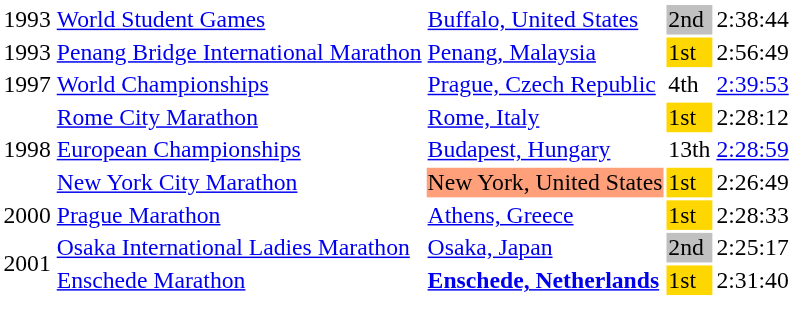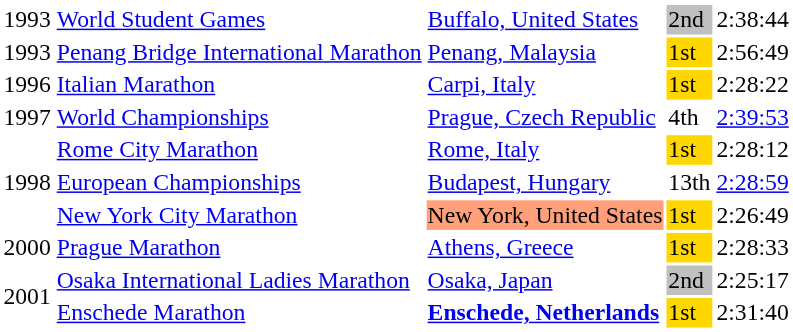 <table>
 <tr>
 <td>1993</td>
 <td><a href='#'>World Student Games</a></td>
 <td><a href='#'>Buffalo, United States</a></td>
 <td bgcolor="silver">2nd</td>
 <td>2:38:44</td>
 </tr>
 <tr>
 <td>1993</td>
 <td><a href='#'>Penang Bridge International Marathon</a></td>
 <td><a href='#'>Penang, Malaysia</a></td>
 <td bgcolor="gold">1st</td>
 <td>2:56:49</td>
+</tr>
+<tr>
+<td>1996</td>
+<td><a href='#'>Italian Marathon</a></td>
+<td><a href='#'>Carpi, Italy</a></td>
+<td bgcolor="gold">1st</td>
+<td>2:28:22</td>
 </tr>
 <tr>
 <td>1997</td>
 <td><a href='#'>World Championships</a></td>
 <td><a href='#'>Prague, Czech Republic</a></td>
 <td>4th</td>
 <td><a href='#'>2:39:53</a></td>
 </tr>
 <tr>
 <td rowspan=3>1998</td>
 <td><a href='#'>Rome City Marathon</a></td>
 <td><a href='#'>Rome, Italy</a></td>
 <td bgcolor="gold">1st</td>
 <td>2:28:12</td>
 </tr>
 <tr>
 <td><a href='#'>European Championships</a></td>
 <td><a href='#'>Budapest, Hungary</a></td>
 <td>13th</td>
 <td><a href='#'>2:28:59</a></td>
 </tr>
 <tr>
 <td><a href='#'>New York City Marathon</a></td>
 <td style="background: lightsalmon;">New York, United States</td>
 <td bgcolor="gold">1st</td>
 <td>2:26:49</td>
 </tr>
 <tr>
 <td>2000</td>
 <td><a href='#'>Prague Marathon</a></td>
 <td><a href='#'>Athens, Greece</a></td>
 <td bgcolor="gold">1st</td>
 <td>2:28:33</td>
 </tr>
 <tr>
 <td rowspan=2>2001</td>
 <td><a href='#'>Osaka International Ladies Marathon</a></td>
 <td><a href='#'>Osaka, Japan</a></td>
 <td bgcolor="silver">2nd</td>
 <td>2:25:17</td>
 </tr>
 <tr>
 <td><a href='#'>Enschede Marathon</a></td>
 <td><strong><a href='#'>Enschede, Netherlands</a></strong></td>
 <td bgcolor="gold">1st</td>
 <td>2:31:40</td>
 </tr>
 </table>
